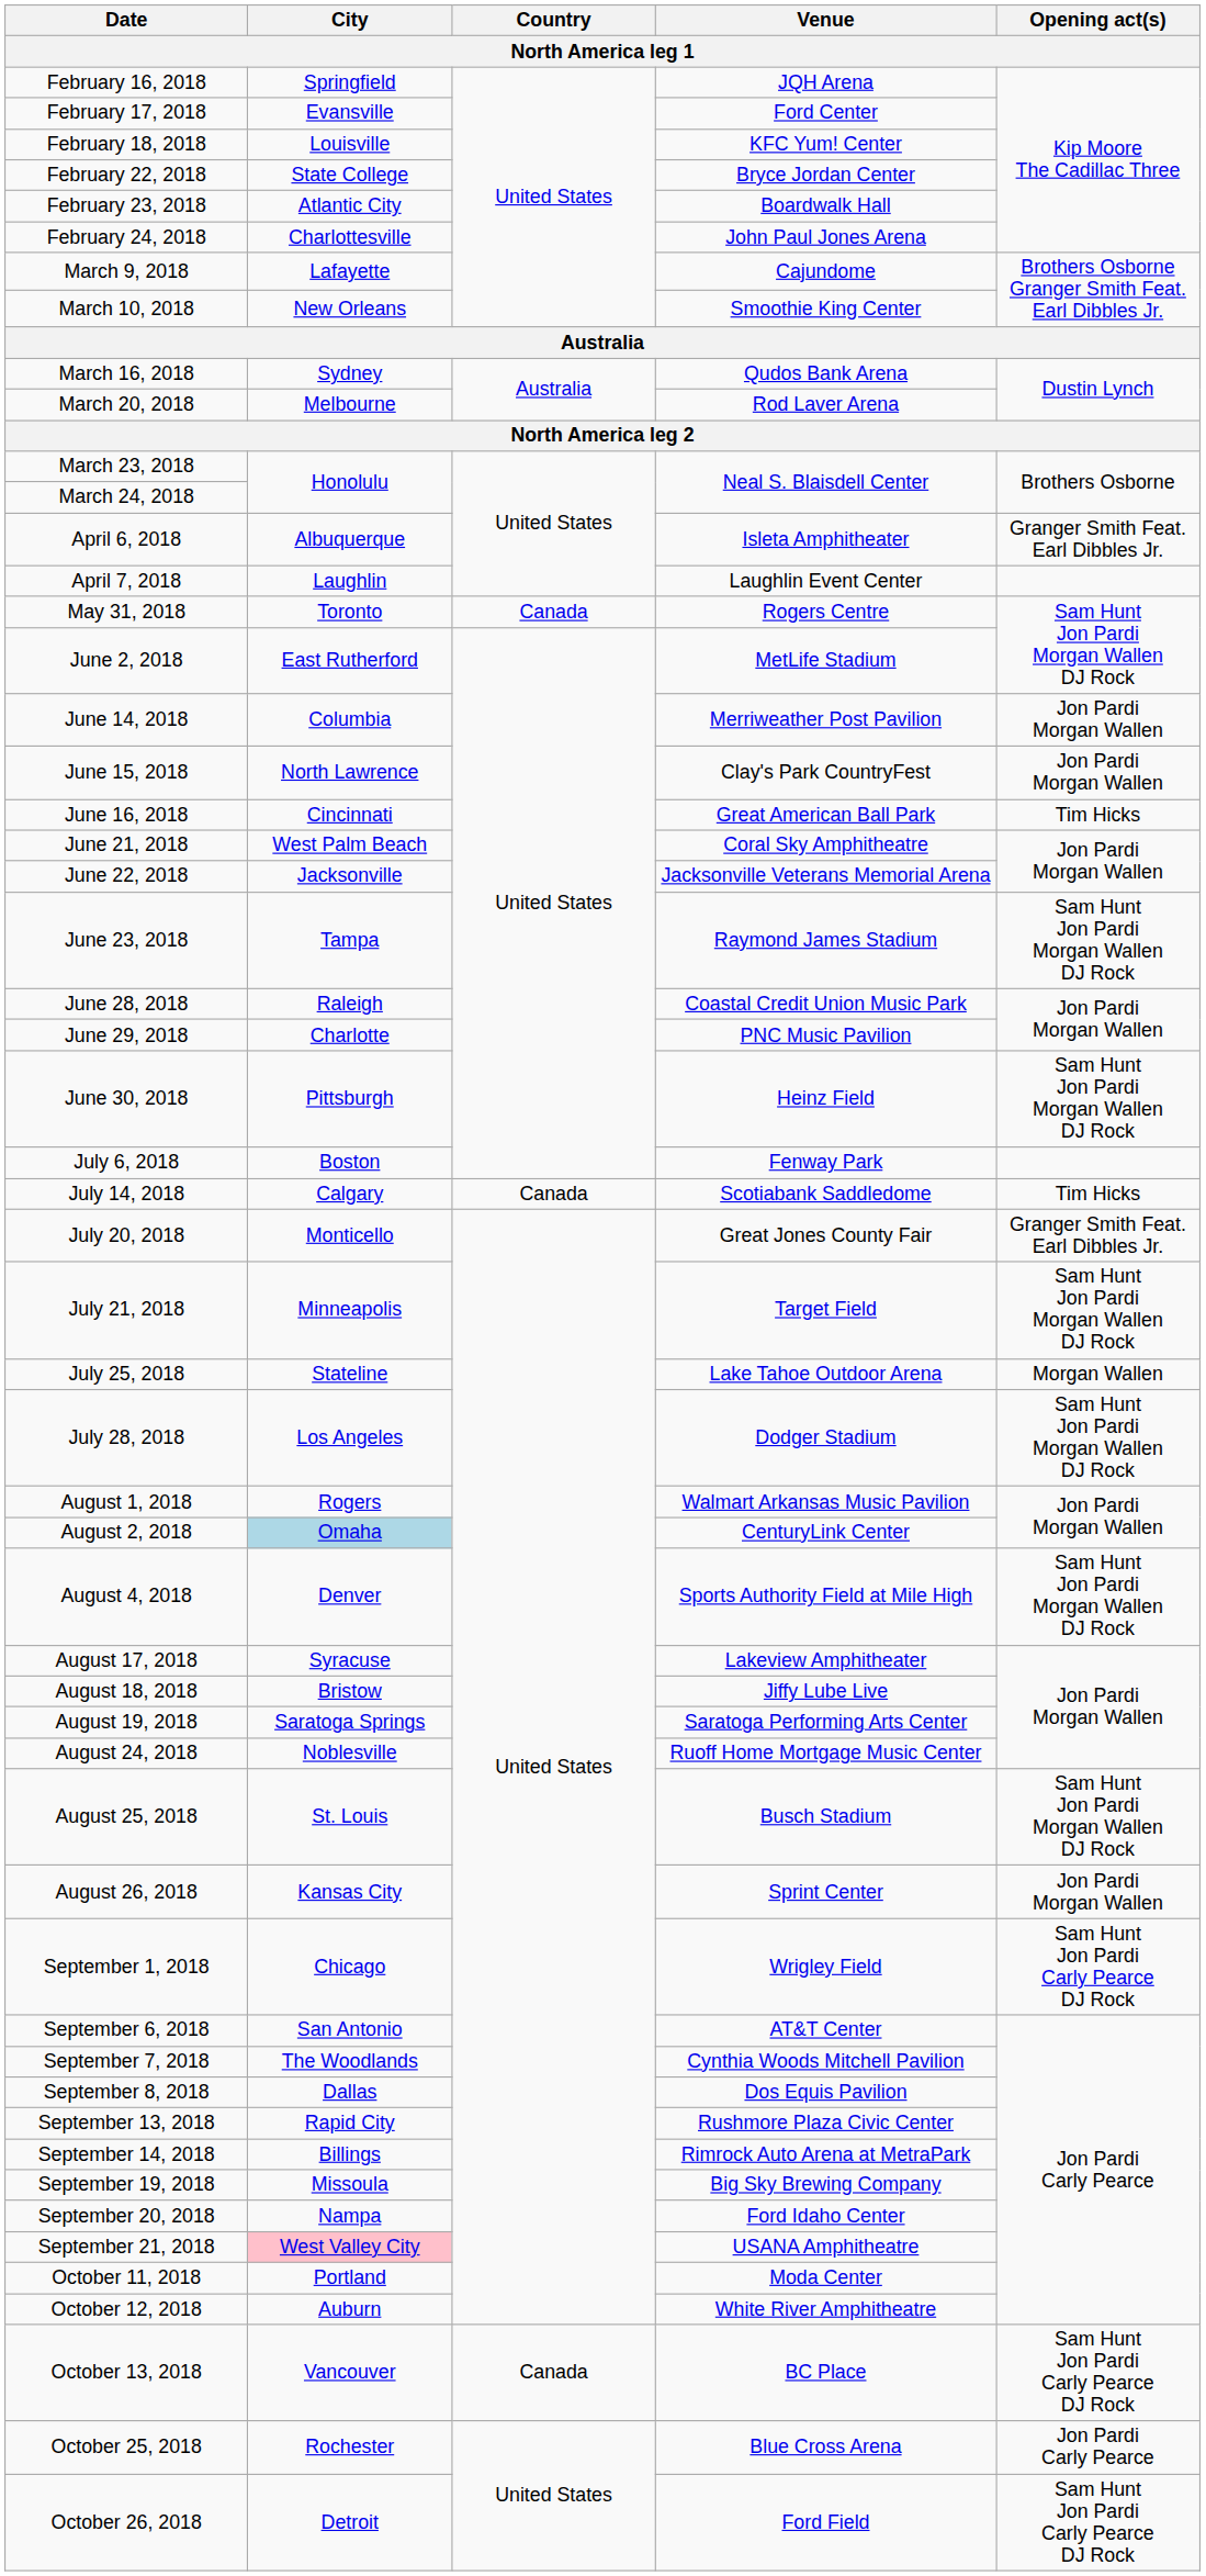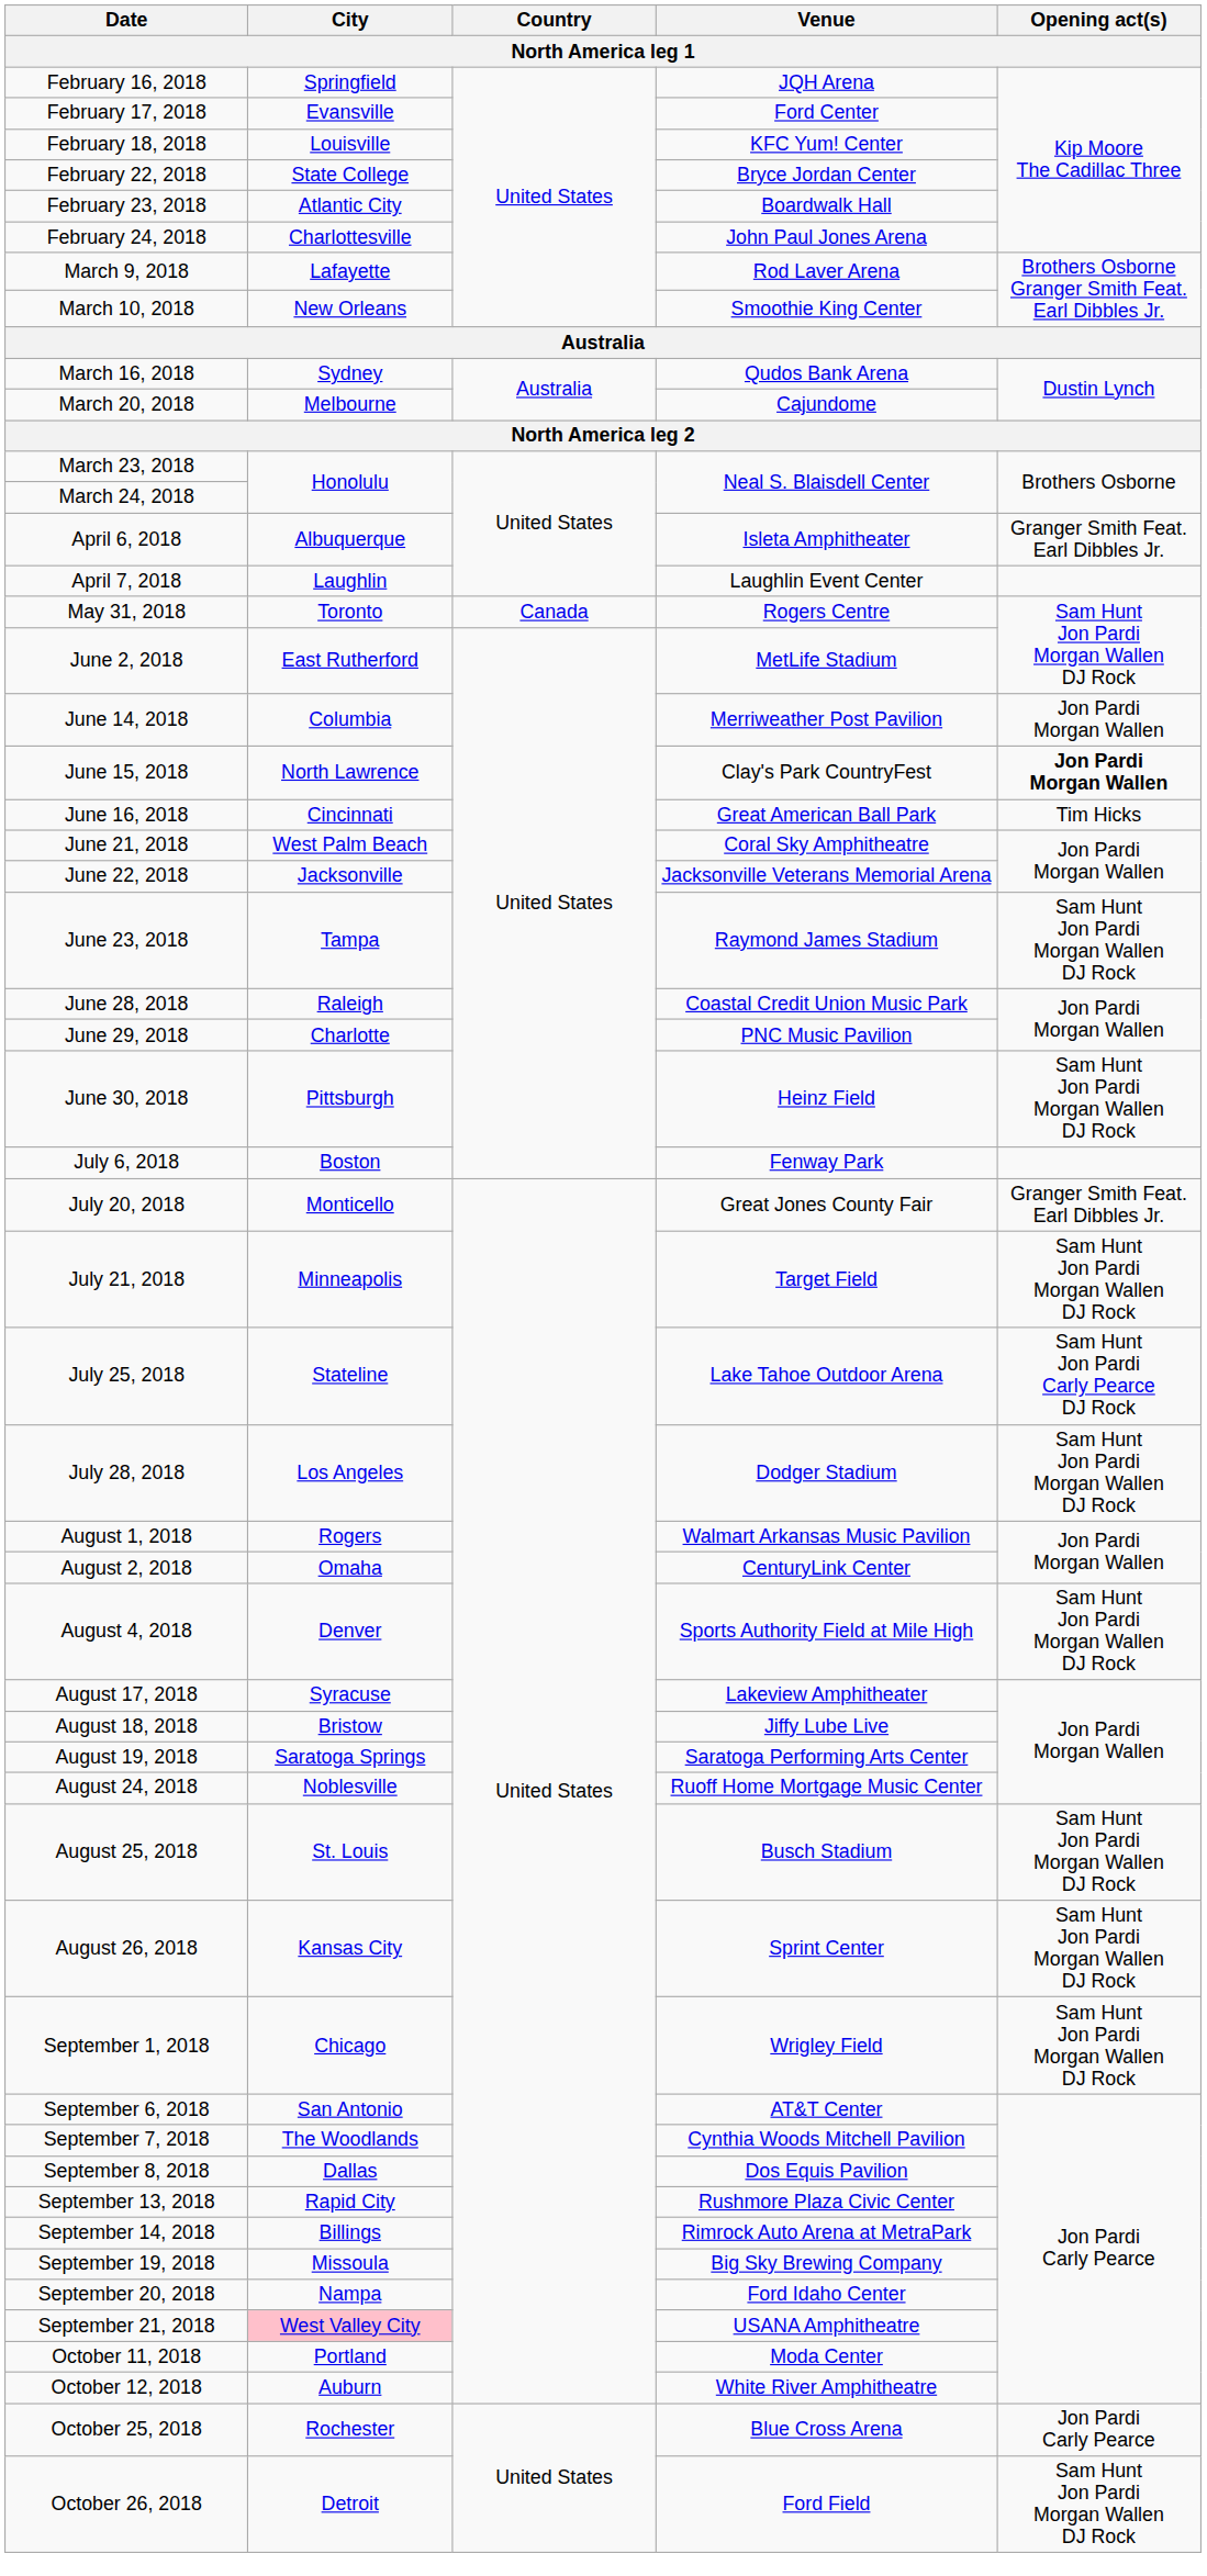 <table class="wikitable" style="text-align:center;">
 <tr>
 <th scope="col" style="width:12em;">Date</th>
 <th scope="col" style="width:10em;">City</th>
 <th scope="col" style="width:10em;">Country</th>
 <th scope="col" style="width:17em;">Venue</th>
 <th scope="col" style="width:10em;">Opening act(s)</th>
 </tr>
 <tr>
 <th colspan="5">North America leg 1</th>
 </tr>
 <tr>
 <td>February 16, 2018</td>
 <td><a href='#'>Springfield</a></td>
 <td rowspan="8"><a href='#'>United States</a></td>
 <td><a href='#'>JQH Arena</a></td>
 <td rowspan="6"><a href='#'>Kip Moore</a><br><a href='#'>The Cadillac Three</a></td>
 </tr>
 <tr>
 <td>February 17, 2018</td>
 <td><a href='#'>Evansville</a></td>
 <td><a href='#'>Ford Center</a></td>
 </tr>
 <tr>
 <td>February 18, 2018</td>
 <td><a href='#'>Louisville</a></td>
 <td><a href='#'>KFC Yum! Center</a></td>
 </tr>
 <tr>
 <td>February 22, 2018</td>
 <td><a href='#'>State College</a></td>
 <td><a href='#'>Bryce Jordan Center</a></td>
 </tr>
 <tr>
 <td>February 23, 2018</td>
 <td><a href='#'>Atlantic City</a></td>
 <td><a href='#'>Boardwalk Hall</a></td>
 </tr>
 <tr>
 <td>February 24, 2018</td>
 <td><a href='#'>Charlottesville</a></td>
 <td><a href='#'>John Paul Jones Arena</a></td>
 </tr>
 <tr>
 <td>March 9, 2018</td>
 <td><a href='#'>Lafayette</a></td>
-<td><a href='#'>Cajundome</a></td>
+<td><a href='#'>Rod Laver Arena</a></td>
 <td rowspan="2"><a href='#'>Brothers Osborne</a><br><a href='#'>Granger Smith Feat. Earl Dibbles Jr.</a></td>
 </tr>
 <tr>
 <td>March 10, 2018</td>
 <td><a href='#'>New Orleans</a></td>
 <td><a href='#'>Smoothie King Center</a></td>
 </tr>
 <tr>
 <th colspan="5">Australia</th>
 </tr>
 <tr>
 <td>March 16, 2018</td>
 <td><a href='#'>Sydney</a></td>
 <td rowspan="2"><a href='#'>Australia</a></td>
 <td><a href='#'>Qudos Bank Arena</a></td>
 <td rowspan="2"><a href='#'>Dustin Lynch</a></td>
 </tr>
 <tr>
 <td>March 20, 2018</td>
 <td><a href='#'>Melbourne</a></td>
-<td><a href='#'>Rod Laver Arena</a></td>
+<td><a href='#'>Cajundome</a></td>
 </tr>
 <tr>
 <th colspan="5">North America leg 2 </th>
 </tr>
 <tr>
 <td>March 23, 2018</td>
 <td rowspan="2"><a href='#'>Honolulu</a></td>
 <td rowspan="4">United States</td>
 <td rowspan="2"><a href='#'>Neal S. Blaisdell Center</a></td>
 <td rowspan="2">Brothers Osborne</td>
 </tr>
 <tr>
 <td>March 24, 2018</td>
 </tr>
 <tr>
 <td>April 6, 2018</td>
 <td><a href='#'>Albuquerque</a></td>
 <td><a href='#'>Isleta Amphitheater</a></td>
 <td>Granger Smith Feat. Earl Dibbles Jr.</td>
 </tr>
 <tr>
 <td>April 7, 2018</td>
 <td><a href='#'>Laughlin</a></td>
 <td>Laughlin Event Center</td>
 <td></td>
 </tr>
 <tr>
 <td>May 31, 2018</td>
 <td><a href='#'>Toronto</a></td>
 <td><a href='#'>Canada</a></td>
 <td><a href='#'>Rogers Centre</a></td>
 <td rowspan="2"><a href='#'>Sam Hunt</a><br><a href='#'>Jon Pardi</a><br><a href='#'>Morgan Wallen</a><br>DJ Rock</td>
 </tr>
 <tr>
 <td>June 2, 2018</td>
 <td><a href='#'>East Rutherford</a></td>
 <td rowspan="11">United States</td>
 <td><a href='#'>MetLife Stadium</a></td>
 </tr>
 <tr>
 <td>June 14, 2018</td>
 <td><a href='#'>Columbia</a></td>
 <td><a href='#'>Merriweather Post Pavilion</a></td>
 <td>Jon Pardi<br>Morgan Wallen</td>
 </tr>
 <tr>
 <td>June 15, 2018</td>
 <td><a href='#'>North Lawrence</a></td>
 <td>Clay's Park CountryFest</td>
-<td>Jon Pardi<br>Morgan Wallen</td>
+<td><strong>Jon Pardi<br>Morgan Wallen</strong></td>
 </tr>
 <tr>
 <td>June 16, 2018</td>
 <td><a href='#'>Cincinnati</a></td>
 <td><a href='#'>Great American Ball Park</a></td>
 <td>Tim Hicks</td>
 </tr>
 <tr>
 <td>June 21, 2018</td>
 <td><a href='#'>West Palm Beach</a></td>
 <td><a href='#'>Coral Sky Amphitheatre</a></td>
 <td rowspan="2">Jon Pardi<br>Morgan Wallen</td>
 </tr>
 <tr>
 <td>June 22, 2018</td>
 <td><a href='#'>Jacksonville</a></td>
 <td><a href='#'>Jacksonville Veterans Memorial Arena</a></td>
 </tr>
 <tr>
 <td>June 23, 2018</td>
 <td><a href='#'>Tampa</a></td>
 <td><a href='#'>Raymond James Stadium</a></td>
 <td>Sam Hunt<br>Jon Pardi<br>Morgan Wallen<br>DJ Rock</td>
 </tr>
 <tr>
 <td>June 28, 2018</td>
 <td><a href='#'>Raleigh</a></td>
 <td><a href='#'>Coastal Credit Union Music Park</a></td>
 <td rowspan="2">Jon Pardi<br>Morgan Wallen</td>
 </tr>
 <tr>
 <td>June 29, 2018</td>
 <td><a href='#'>Charlotte</a></td>
 <td><a href='#'>PNC Music Pavilion</a></td>
 </tr>
 <tr>
 <td>June 30, 2018</td>
 <td><a href='#'>Pittsburgh</a></td>
 <td><a href='#'>Heinz Field</a></td>
 <td>Sam Hunt<br>Jon Pardi<br>Morgan Wallen<br>DJ Rock</td>
 </tr>
 <tr>
 <td>July 6, 2018</td>
 <td><a href='#'>Boston</a></td>
 <td><a href='#'>Fenway Park</a></td>
 <td></td>
 </tr>
 <tr>
-<td>July 14, 2018</td>
-<td><a href='#'>Calgary</a></td>
-<td>Canada</td>
-<td><a href='#'>Scotiabank Saddledome</a></td>
-<td>Tim Hicks</td>
-</tr>
-<tr>
 <td>July 20, 2018</td>
 <td><a href='#'>Monticello</a></td>
 <td rowspan="24">United States</td>
 <td>Great Jones County Fair</td>
 <td>Granger Smith Feat. Earl Dibbles Jr.</td>
 </tr>
 <tr>
 <td>July 21, 2018</td>
 <td><a href='#'>Minneapolis</a></td>
 <td><a href='#'>Target Field</a></td>
 <td>Sam Hunt<br>Jon Pardi<br>Morgan Wallen<br>DJ Rock</td>
 </tr>
 <tr>
 <td>July 25, 2018</td>
 <td><a href='#'>Stateline</a></td>
 <td><a href='#'>Lake Tahoe Outdoor Arena</a></td>
-<td>Morgan Wallen</td>
+<td>Sam Hunt<br>Jon Pardi<br><a href='#'>Carly Pearce</a><br>DJ Rock</td>
 </tr>
 <tr>
 <td>July 28, 2018</td>
 <td><a href='#'>Los Angeles</a></td>
 <td><a href='#'>Dodger Stadium</a></td>
 <td>Sam Hunt<br>Jon Pardi<br>Morgan Wallen<br>DJ Rock</td>
 </tr>
 <tr>
 <td>August 1, 2018</td>
 <td><a href='#'>Rogers</a></td>
 <td><a href='#'>Walmart Arkansas Music Pavilion</a></td>
 <td rowspan="2">Jon Pardi<br>Morgan Wallen</td>
 </tr>
 <tr>
 <td>August 2, 2018</td>
-<td style="background: lightblue;"><a href='#'>Omaha</a></td>
+<td><a href='#'>Omaha</a></td>
 <td><a href='#'>CenturyLink Center</a></td>
 </tr>
 <tr>
 <td>August 4, 2018</td>
 <td><a href='#'>Denver</a></td>
 <td><a href='#'>Sports Authority Field at Mile High</a></td>
 <td>Sam Hunt<br>Jon Pardi<br>Morgan Wallen<br>DJ Rock</td>
 </tr>
 <tr>
 <td>August 17, 2018</td>
 <td><a href='#'>Syracuse</a></td>
 <td><a href='#'>Lakeview Amphitheater</a></td>
 <td rowspan="4">Jon Pardi<br>Morgan Wallen</td>
 </tr>
 <tr>
 <td>August 18, 2018</td>
 <td><a href='#'>Bristow</a></td>
 <td><a href='#'>Jiffy Lube Live</a></td>
 </tr>
 <tr>
 <td>August 19, 2018</td>
 <td><a href='#'>Saratoga Springs</a></td>
 <td><a href='#'>Saratoga Performing Arts Center</a></td>
 </tr>
 <tr>
 <td>August 24, 2018</td>
 <td><a href='#'>Noblesville</a></td>
 <td><a href='#'>Ruoff Home Mortgage Music Center</a></td>
 </tr>
 <tr>
 <td>August 25, 2018</td>
 <td><a href='#'>St. Louis</a></td>
 <td><a href='#'>Busch Stadium</a></td>
 <td>Sam Hunt<br>Jon Pardi<br>Morgan Wallen<br>DJ Rock</td>
 </tr>
 <tr>
 <td>August 26, 2018</td>
 <td><a href='#'>Kansas City</a></td>
 <td><a href='#'>Sprint Center</a></td>
-<td>Jon Pardi<br>Morgan Wallen</td>
+<td>Sam Hunt<br>Jon Pardi<br>Morgan Wallen<br>DJ Rock</td>
 </tr>
 <tr>
 <td>September 1, 2018</td>
 <td><a href='#'>Chicago</a></td>
 <td><a href='#'>Wrigley Field</a></td>
-<td>Sam Hunt<br>Jon Pardi<br><a href='#'>Carly Pearce</a><br>DJ Rock</td>
+<td>Sam Hunt<br>Jon Pardi<br>Morgan Wallen<br>DJ Rock</td>
 </tr>
 <tr>
 <td>September 6, 2018</td>
 <td><a href='#'>San Antonio</a></td>
 <td><a href='#'>AT&T Center</a></td>
 <td rowspan="10">Jon Pardi<br>Carly Pearce</td>
 </tr>
 <tr>
 <td>September 7, 2018</td>
 <td><a href='#'>The Woodlands</a></td>
 <td><a href='#'>Cynthia Woods Mitchell Pavilion</a></td>
 </tr>
 <tr>
 <td>September 8, 2018</td>
 <td><a href='#'>Dallas</a></td>
 <td><a href='#'>Dos Equis Pavilion</a></td>
 </tr>
 <tr>
 <td>September 13, 2018</td>
 <td><a href='#'>Rapid City</a></td>
 <td><a href='#'>Rushmore Plaza Civic Center</a></td>
 </tr>
 <tr>
 <td>September 14, 2018</td>
 <td><a href='#'>Billings</a></td>
 <td><a href='#'>Rimrock Auto Arena at MetraPark</a></td>
 </tr>
 <tr>
 <td>September 19, 2018</td>
 <td><a href='#'>Missoula</a></td>
 <td><a href='#'>Big Sky Brewing Company</a></td>
 </tr>
 <tr>
 <td>September 20, 2018</td>
 <td><a href='#'>Nampa</a></td>
 <td><a href='#'>Ford Idaho Center</a></td>
 </tr>
 <tr>
 <td>September 21, 2018</td>
 <td style="background: pink;"><a href='#'>West Valley City</a></td>
 <td><a href='#'>USANA Amphitheatre</a></td>
 </tr>
 <tr>
 <td>October 11, 2018</td>
 <td><a href='#'>Portland</a></td>
 <td><a href='#'>Moda Center</a></td>
 </tr>
 <tr>
 <td>October 12, 2018</td>
 <td><a href='#'>Auburn</a></td>
 <td><a href='#'>White River Amphitheatre</a></td>
 </tr>
 <tr>
-<td>October 13, 2018</td>
-<td><a href='#'>Vancouver</a></td>
-<td>Canada</td>
-<td><a href='#'>BC Place</a></td>
-<td>Sam Hunt<br>Jon Pardi<br>Carly Pearce<br>DJ Rock</td>
-</tr>
-<tr>
 <td>October 25, 2018</td>
 <td><a href='#'>Rochester</a></td>
 <td rowspan="2">United States</td>
 <td><a href='#'>Blue Cross Arena</a></td>
 <td>Jon Pardi<br>Carly Pearce</td>
 </tr>
 <tr>
 <td>October 26, 2018</td>
 <td><a href='#'>Detroit</a></td>
 <td><a href='#'>Ford Field</a></td>
-<td>Sam Hunt<br>Jon Pardi<br>Carly Pearce<br>DJ Rock</td>
+<td>Sam Hunt<br>Jon Pardi<br>Morgan Wallen<br>DJ Rock</td>
 </tr>
 </table>
